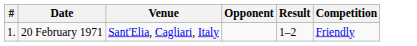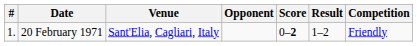 <table class="wikitable" style="font-size:100%">
 <tr>
 <th>#</th>
 <th>Date</th>
 <th>Venue</th>
 <th>Opponent</th>
+<th>Score</th>
 <th>Result</th>
 <th>Competition</th>
 </tr>
 <tr>
 <td>1.</td>
 <td>20 February 1971</td>
 <td><a href='#'>Sant'Elia</a>, <a href='#'>Cagliari</a>, <a href='#'>Italy</a></td>
 <td></td>
+<td>0–<strong>2</strong></td>
 <td>1–2</td>
 <td><a href='#'>Friendly</a></td>
 </tr>
 </table>
